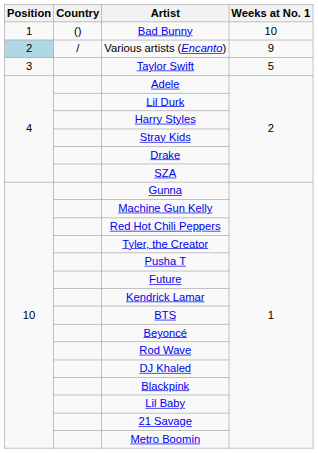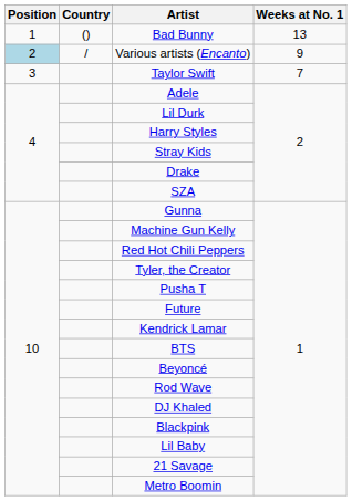 <table class="wikitable plainrowheaders" style="text-align:center;">
 <tr>
 <th>Position </th>
 <th>Country</th>
 <th>Artist</th>
 <th>Weeks at No. 1</th>
 </tr>
 <tr>
 <td>1</td>
 <td> ()</td>
 <td><a href='#'>Bad Bunny</a></td>
-<td>10</td>
+<td>13</td>
 </tr>
 <tr>
 <td style="background: lightblue;">2</td>
 <td>/</td>
 <td>Various artists (<em><a href='#'>Encanto</a></em>)</td>
 <td>9</td>
 </tr>
 <tr>
 <td>3</td>
 <td></td>
 <td><a href='#'>Taylor Swift</a></td>
-<td>5</td>
+<td>7</td>
 </tr>
 <tr>
 <td rowspan="6">4</td>
 <td></td>
 <td><a href='#'>Adele</a></td>
 <td rowspan="6">2</td>
 </tr>
 <tr>
 <td></td>
 <td><a href='#'>Lil Durk</a></td>
 </tr>
 <tr>
 <td></td>
 <td><a href='#'>Harry Styles</a></td>
 </tr>
 <tr>
 <td></td>
 <td><a href='#'>Stray Kids</a></td>
 </tr>
 <tr>
 <td></td>
 <td><a href='#'>Drake</a></td>
 </tr>
 <tr>
 <td></td>
 <td><a href='#'>SZA</a></td>
 </tr>
 <tr>
 <td rowspan="15">10</td>
 <td></td>
 <td><a href='#'>Gunna</a></td>
 <td rowspan="15">1</td>
 </tr>
 <tr>
 <td></td>
 <td><a href='#'>Machine Gun Kelly</a></td>
 </tr>
 <tr>
 <td></td>
 <td><a href='#'>Red Hot Chili Peppers</a></td>
 </tr>
 <tr>
 <td></td>
 <td><a href='#'>Tyler, the Creator</a></td>
 </tr>
 <tr>
 <td></td>
 <td><a href='#'>Pusha T</a></td>
 </tr>
 <tr>
 <td></td>
 <td><a href='#'>Future</a></td>
 </tr>
 <tr>
 <td></td>
 <td><a href='#'>Kendrick Lamar</a></td>
 </tr>
 <tr>
 <td></td>
 <td><a href='#'>BTS</a></td>
 </tr>
 <tr>
 <td></td>
 <td><a href='#'>Beyoncé</a></td>
 </tr>
 <tr>
 <td></td>
 <td><a href='#'>Rod Wave</a></td>
 </tr>
 <tr>
 <td></td>
 <td><a href='#'>DJ Khaled</a></td>
 </tr>
 <tr>
 <td></td>
 <td><a href='#'>Blackpink</a></td>
 </tr>
 <tr>
 <td></td>
 <td><a href='#'>Lil Baby</a></td>
 </tr>
 <tr>
 <td></td>
 <td><a href='#'>21 Savage</a></td>
 </tr>
 <tr>
 <td></td>
 <td><a href='#'>Metro Boomin</a></td>
 </tr>
 </table>
